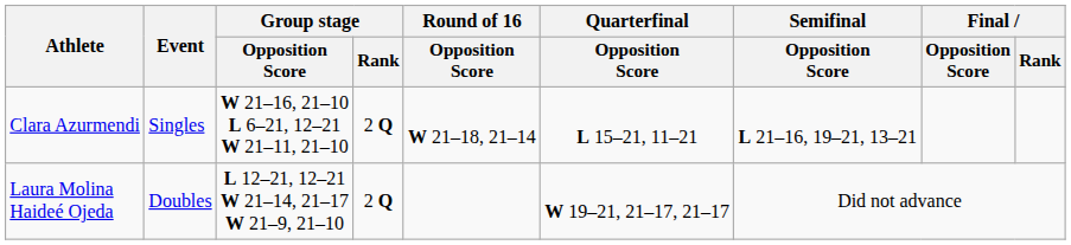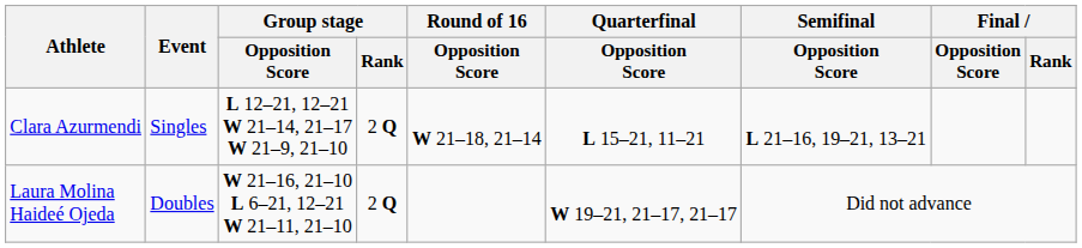 <table class="wikitable" style="font-size:90%">
 <tr>
 <th rowspan=2>Athlete</th>
 <th rowspan=2>Event</th>
 <th colspan=2>Group stage</th>
 <th>Round of 16</th>
 <th>Quarterfinal</th>
 <th>Semifinal</th>
 <th colspan=2>Final / </th>
 </tr>
 <tr style="font-size:95%">
 <th>Opposition<br>Score</th>
 <th>Rank</th>
 <th>Opposition<br>Score</th>
 <th>Opposition<br>Score</th>
 <th>Opposition<br>Score</th>
 <th>Opposition<br>Score</th>
 <th>Rank</th>
 </tr>
 <tr align=center>
 <td align=left><a href='#'>Clara Azurmendi</a></td>
 <td align=left><a href='#'>Singles</a></td>
-<td> <strong>W</strong> 21–16, 21–10<br> <strong>L</strong> 6–21, 12–21<br>  <strong>W</strong> 21–11, 21–10</td>
+<td> <strong>L</strong> 12–21, 12–21<br> <strong>W</strong> 21–14, 21–17 <br> <strong>W</strong> 21–9, 21–10</td>
 <td>2 <strong>Q</strong></td>
 <td><br><strong>W</strong> 21–18, 21–14</td>
 <td><br><strong>L</strong> 15–21, 11–21</td>
 <td><br><strong>L</strong> 21–16, 19–21, 13–21</td>
 <td></td>
 <td></td>
 </tr>
 <tr align=center>
 <td align=left><a href='#'>Laura Molina</a><br><a href='#'>Haideé Ojeda</a></td>
 <td align=left><a href='#'>Doubles</a></td>
-<td> <strong>L</strong> 12–21, 12–21<br> <strong>W</strong> 21–14, 21–17 <br> <strong>W</strong> 21–9, 21–10</td>
+<td> <strong>W</strong> 21–16, 21–10<br> <strong>L</strong> 6–21, 12–21<br>  <strong>W</strong> 21–11, 21–10</td>
 <td>2 <strong>Q</strong></td>
 <td></td>
 <td><br><strong>W</strong> 19–21, 21–17, 21–17</td>
 <td colspan=3>Did not advance</td>
 </tr>
 </table>
